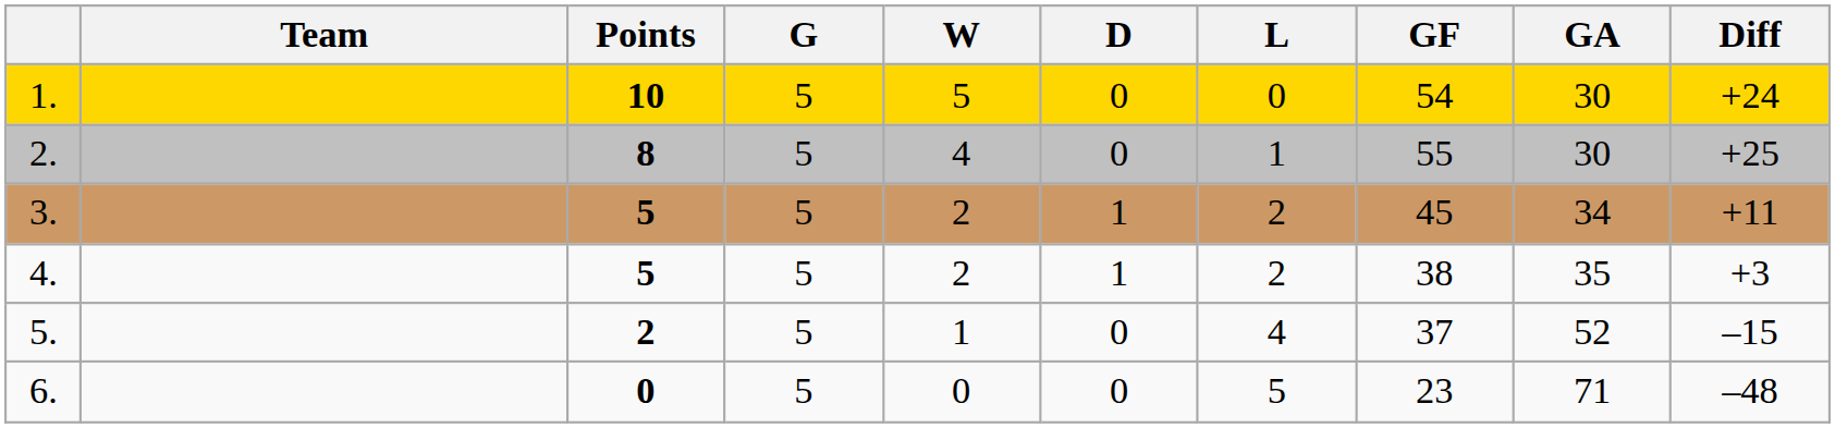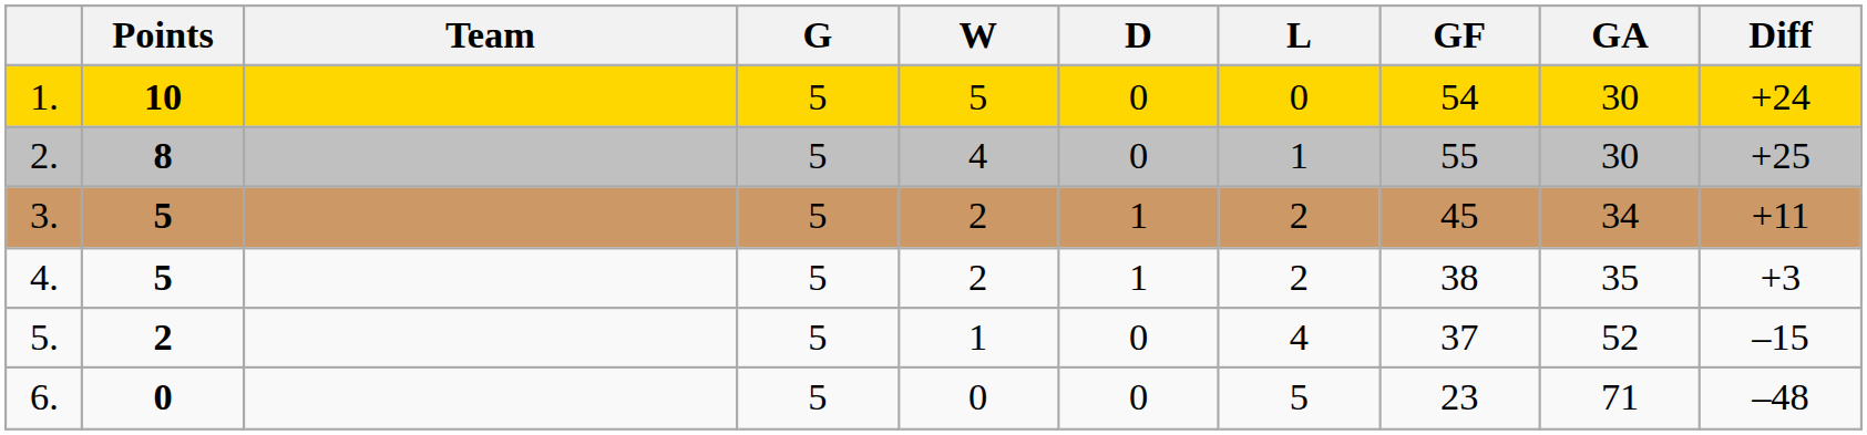 <table class=wikitable style="text-align:center">
 <tr bgcolor="#DCDCDC">
 <th width="25"></th>
+<th width="60">Points</th>
 <th width="200">Team</th>
-<th width="60">Points</th>
 <th width="60">G</th>
 <th width="60">W</th>
 <th width="60">D</th>
 <th width="60">L</th>
 <th width="60">GF</th>
 <th width="60">GA</th>
 <th width="60">Diff</th>
 </tr>
 <tr bgcolor=gold>
 <td>1.</td>
+<td><strong>10</strong></td>
 <td align=left></td>
-<td><strong>10</strong></td>
 <td>5</td>
 <td>5</td>
 <td>0</td>
 <td>0</td>
 <td>54</td>
 <td>30</td>
 <td>+24</td>
 </tr>
 <tr bgcolor=silver>
 <td>2.</td>
+<td><strong>8</strong></td>
 <td align=left></td>
-<td><strong>8</strong></td>
 <td>5</td>
 <td>4</td>
 <td>0</td>
 <td>1</td>
 <td>55</td>
 <td>30</td>
 <td>+25</td>
 </tr>
 <tr bgcolor=cc9966>
 <td>3.</td>
+<td><strong>5</strong></td>
 <td align=left></td>
-<td><strong>5</strong></td>
 <td>5</td>
 <td>2</td>
 <td>1</td>
 <td>2</td>
 <td>45</td>
 <td>34</td>
 <td>+11</td>
 </tr>
 <tr>
 <td>4.</td>
+<td><strong>5</strong></td>
 <td align=left></td>
-<td><strong>5</strong></td>
 <td>5</td>
 <td>2</td>
 <td>1</td>
 <td>2</td>
 <td>38</td>
 <td>35</td>
 <td>+3</td>
 </tr>
 <tr>
 <td>5.</td>
+<td><strong>2</strong></td>
 <td align=left></td>
-<td><strong>2</strong></td>
 <td>5</td>
 <td>1</td>
 <td>0</td>
 <td>4</td>
 <td>37</td>
 <td>52</td>
 <td>–15</td>
 </tr>
 <tr>
 <td>6.</td>
+<td><strong>0</strong></td>
 <td align=left></td>
-<td><strong>0</strong></td>
 <td>5</td>
 <td>0</td>
 <td>0</td>
 <td>5</td>
 <td>23</td>
 <td>71</td>
 <td>–48</td>
 </tr>
 </table>
